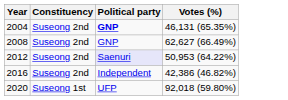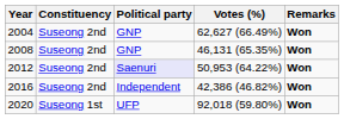 <table class="wikitable">
 <tr>
 <th>Year</th>
 <th>Constituency</th>
 <th>Political party</th>
 <th>Votes (%)</th>
+<th>Remarks</th>
 </tr>
 <tr>
 <td>2004</td>
 <td><a href='#'>Suseong</a> 2nd</td>
-<td><strong><a href='#'>GNP</a></strong></td>
-<td>46,131 (65.35%)</td>
+<td><a href='#'>GNP</a></td>
+<td>62,627 (66.49%)</td>
+<td><strong>Won</strong></td>
 </tr>
 <tr>
 <td>2008</td>
 <td><a href='#'>Suseong</a> 2nd</td>
 <td><a href='#'>GNP</a></td>
-<td>62,627 (66.49%)</td>
+<td>46,131 (65.35%)</td>
+<td><strong>Won</strong></td>
 </tr>
 <tr>
 <td>2012</td>
 <td><a href='#'>Suseong</a> 2nd</td>
 <td style="background: lavender;"><a href='#'>Saenuri</a></td>
 <td>50,953 (64.22%)</td>
+<td><strong>Won</strong></td>
 </tr>
 <tr>
 <td>2016</td>
 <td><a href='#'>Suseong</a> 2nd</td>
 <td><a href='#'>Independent</a></td>
 <td>42,386 (46.82%)</td>
+<td><strong>Won</strong></td>
 </tr>
 <tr>
 <td>2020</td>
 <td><a href='#'>Suseong</a> 1st</td>
 <td><a href='#'>UFP</a></td>
 <td>92,018 (59.80%)</td>
+<td><strong>Won</strong></td>
 </tr>
 </table>
